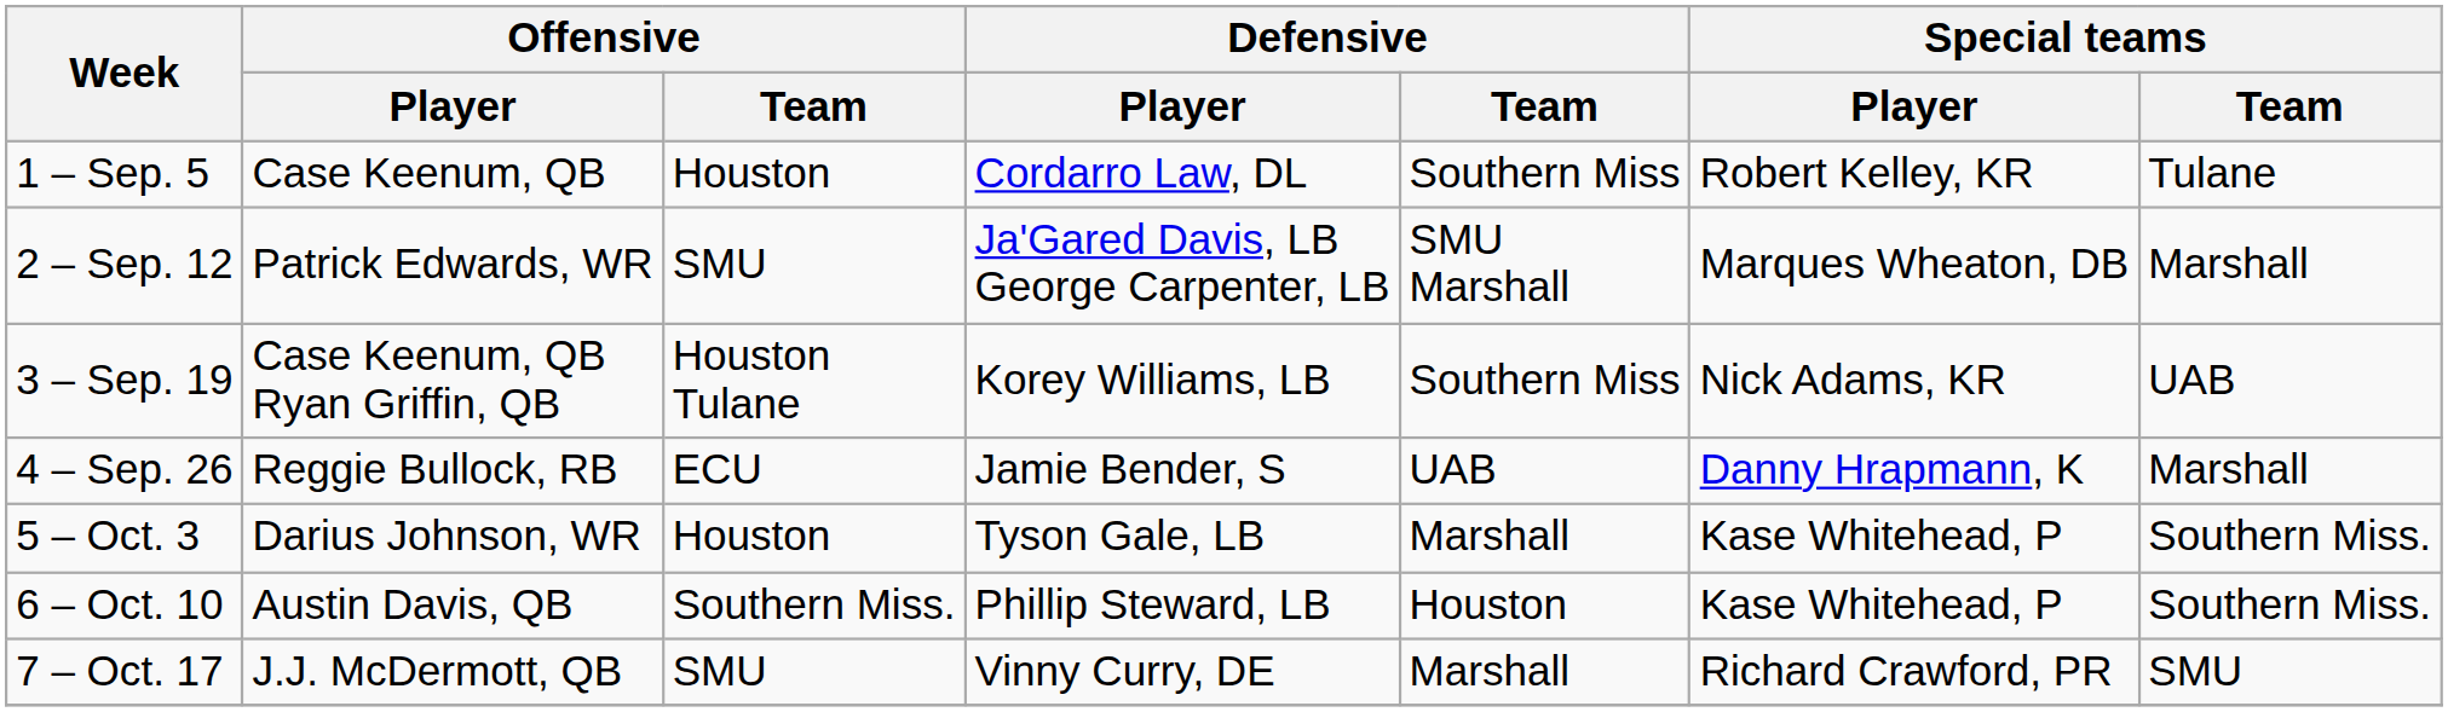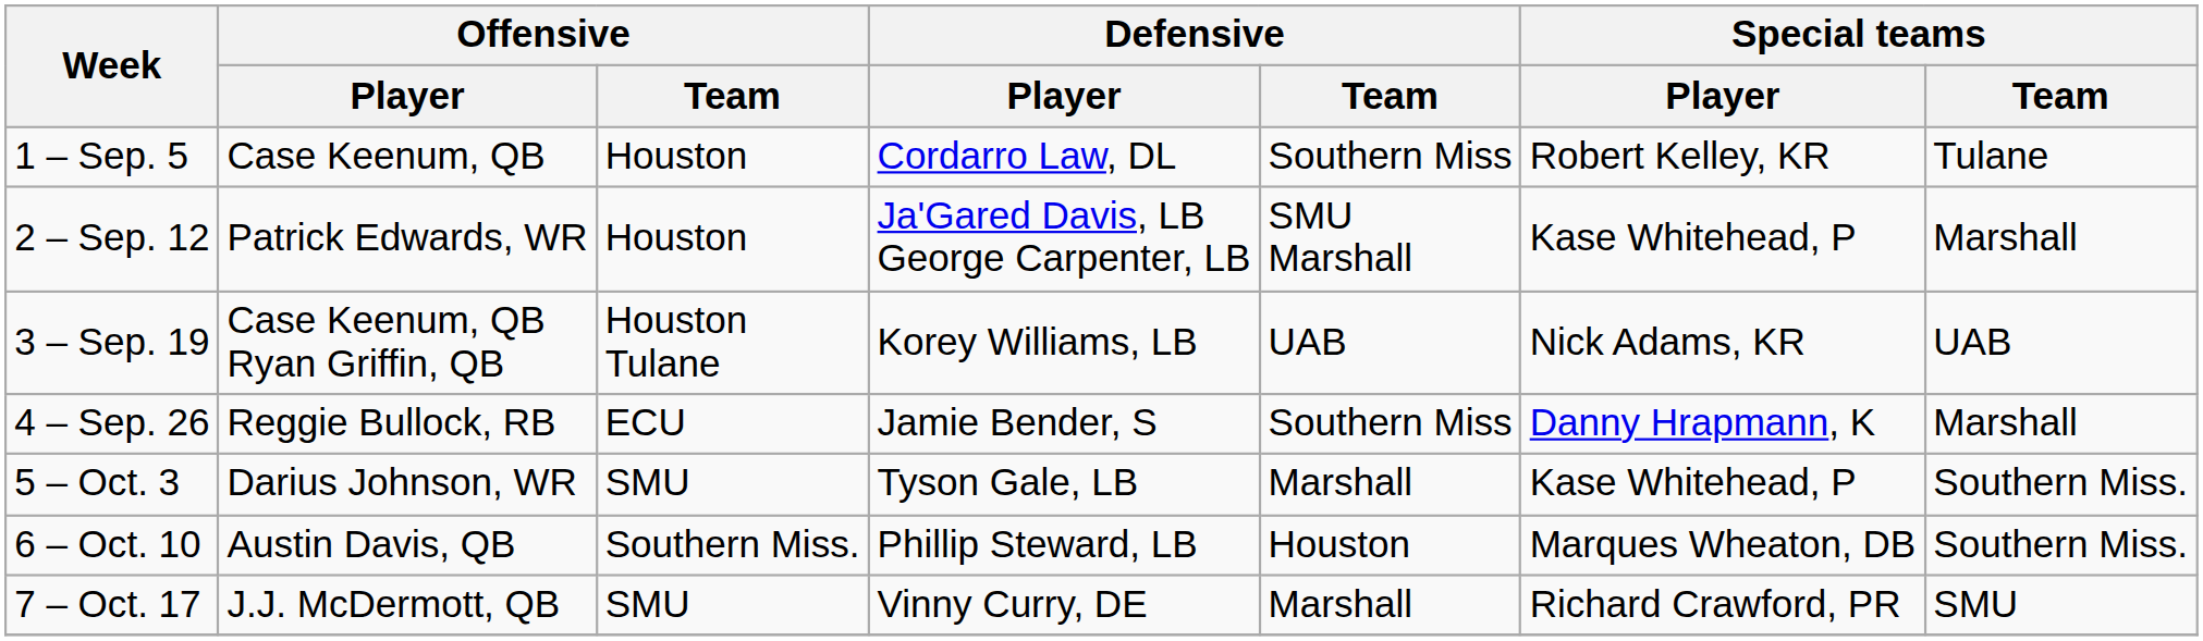 <table class="wikitable" border="1">
 <tr>
 <th rowspan="2">Week</th>
 <th colspan="2">Offensive</th>
 <th colspan="2">Defensive</th>
 <th colspan="2">Special teams</th>
 </tr>
 <tr>
 <th>Player</th>
 <th>Team</th>
 <th>Player</th>
 <th>Team</th>
 <th>Player</th>
 <th>Team</th>
 </tr>
 <tr>
 <td>1 – Sep. 5</td>
 <td>Case Keenum, QB</td>
 <td>Houston</td>
 <td><a href='#'>Cordarro Law</a>, DL</td>
 <td>Southern Miss</td>
 <td>Robert Kelley, KR</td>
 <td>Tulane</td>
 </tr>
 <tr>
 <td>2 – Sep. 12</td>
 <td>Patrick Edwards, WR</td>
-<td>SMU</td>
+<td>Houston</td>
 <td><a href='#'>Ja'Gared Davis</a>, LB<br>George Carpenter, LB</td>
 <td>SMU<br>Marshall</td>
-<td>Marques Wheaton, DB</td>
+<td>Kase Whitehead, P</td>
 <td>Marshall</td>
 </tr>
 <tr>
 <td>3 – Sep. 19</td>
 <td>Case Keenum, QB <br> Ryan Griffin, QB</td>
 <td>Houston  <br> Tulane</td>
 <td>Korey Williams, LB</td>
-<td>Southern Miss</td>
+<td>UAB</td>
 <td>Nick Adams, KR</td>
 <td>UAB</td>
 </tr>
 <tr>
 <td>4 – Sep. 26</td>
 <td>Reggie Bullock, RB</td>
 <td>ECU</td>
 <td>Jamie Bender, S</td>
-<td>UAB</td>
+<td>Southern Miss</td>
 <td><a href='#'>Danny Hrapmann</a>, K</td>
 <td>Marshall</td>
 </tr>
 <tr>
 <td>5 – Oct. 3</td>
 <td>Darius Johnson, WR</td>
-<td>Houston</td>
+<td>SMU</td>
 <td>Tyson Gale, LB</td>
 <td>Marshall</td>
 <td>Kase Whitehead, P</td>
 <td>Southern Miss.</td>
 </tr>
 <tr>
 <td>6 – Oct. 10</td>
 <td>Austin Davis, QB</td>
 <td>Southern Miss.</td>
 <td>Phillip Steward, LB</td>
 <td>Houston</td>
-<td>Kase Whitehead, P</td>
+<td>Marques Wheaton, DB</td>
 <td>Southern Miss.</td>
 </tr>
 <tr>
 <td>7 – Oct. 17</td>
 <td>J.J. McDermott, QB</td>
 <td>SMU</td>
 <td>Vinny Curry, DE</td>
 <td>Marshall</td>
 <td>Richard Crawford, PR</td>
 <td>SMU</td>
 </tr>
 <tr>
 </tr>
 </table>
